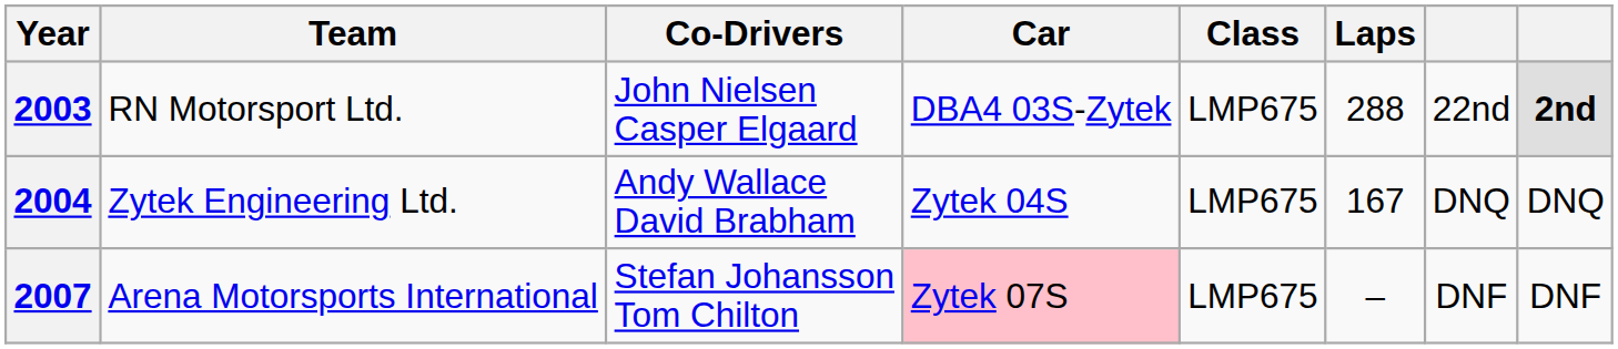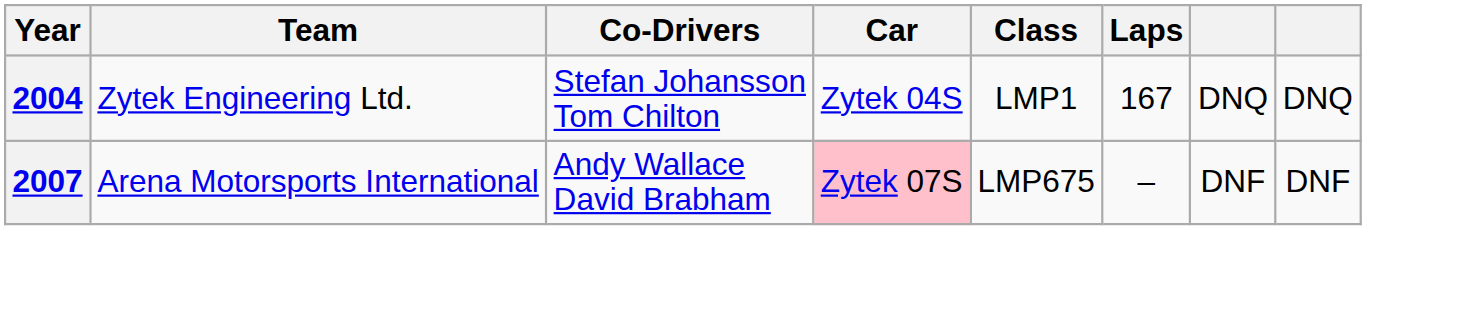 <table class="wikitable" style="text-align:center; font-size:90%">
 <tr>
 <th>Year</th>
 <th>Team</th>
 <th>Co-Drivers</th>
 <th>Car</th>
 <th>Class</th>
 <th>Laps</th>
 <th></th>
 <th></th>
 </tr>
 <tr>
-<th><a href='#'>2003</a></th>
-<td align="left"> RN Motorsport Ltd.</td>
-<td align="left"> <a href='#'>John Nielsen</a><br> <a href='#'>Casper Elgaard</a></td>
-<td align="left"><a href='#'>DBA4 03S</a>-<a href='#'>Zytek</a></td>
-<td>LMP675</td>
-<td>288</td>
-<td>22nd</td>
-<td style="background:#DFDFDF;"><strong>2nd</strong></td>
-</tr>
-<tr>
 <th><a href='#'>2004</a></th>
 <td align="left" nowrap> <a href='#'>Zytek Engineering</a> Ltd.</td>
-<td align="left" nowrap> <a href='#'>Andy Wallace</a><br> <a href='#'>David Brabham</a></td>
+<td align="left" nowrap> <a href='#'>Stefan Johansson</a><br> <a href='#'>Tom Chilton</a></td>
 <td align="left" nowrap><a href='#'>Zytek 04S</a></td>
-<td>LMP675</td>
+<td>LMP1</td>
 <td>167</td>
 <td>DNQ</td>
 <td>DNQ</td>
 </tr>
 <tr>
 <th><a href='#'>2007</a></th>
 <td align="left" nowrap> <a href='#'>Arena Motorsports International</a></td>
-<td align="left" nowrap> <a href='#'>Stefan Johansson</a><br> <a href='#'>Tom Chilton</a></td>
+<td align="left" nowrap> <a href='#'>Andy Wallace</a><br> <a href='#'>David Brabham</a></td>
 <td align="left" nowrap style="background: pink;"><a href='#'>Zytek</a> 07S</td>
 <td>LMP675</td>
 <td>–</td>
 <td>DNF</td>
 <td>DNF</td>
 </tr>
 </table>
